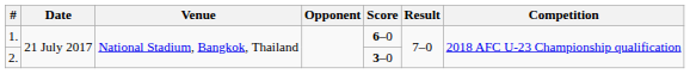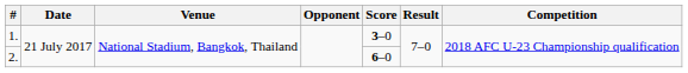 <table class="wikitable">
 <tr>
 <th>#</th>
 <th>Date</th>
 <th>Venue</th>
 <th>Opponent</th>
 <th>Score</th>
 <th>Result</th>
 <th>Competition</th>
 </tr>
 <tr>
 <td>1.</td>
 <td rowspan=2>21 July 2017</td>
 <td rowspan=2><a href='#'>National Stadium</a>, <a href='#'>Bangkok</a>, Thailand</td>
 <td rowspan=2></td>
-<td align=center><strong>6</strong>–0</td>
+<td align=center><strong>3</strong>–0</td>
 <td rowspan=2 align=center>7–0</td>
 <td rowspan=2><a href='#'>2018 AFC U-23 Championship qualification</a></td>
 </tr>
 <tr>
 <td>2.</td>
-<td align=center><strong>3</strong>–0</td>
+<td align=center><strong>6</strong>–0</td>
 </tr>
 </table>
